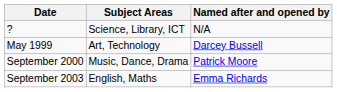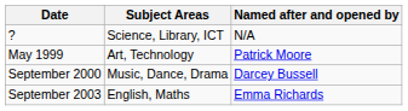 <table class="wikitable" border="1">
 <tr>
 <th>Date</th>
 <th>Subject Areas</th>
 <th>Named after and opened by</th>
 </tr>
 <tr>
 <td>?</td>
 <td>Science, Library, ICT</td>
 <td>N/A</td>
 </tr>
 <tr>
 <td>May 1999</td>
 <td>Art, Technology</td>
-<td><a href='#'>Darcey Bussell</a></td>
+<td><a href='#'>Patrick Moore</a></td>
 </tr>
 <tr>
 <td>September 2000</td>
 <td>Music, Dance, Drama</td>
-<td><a href='#'>Patrick Moore</a></td>
+<td><a href='#'>Darcey Bussell</a></td>
 </tr>
 <tr>
 <td>September 2003</td>
 <td>English, Maths</td>
 <td><a href='#'>Emma Richards</a></td>
 </tr>
 </table>
